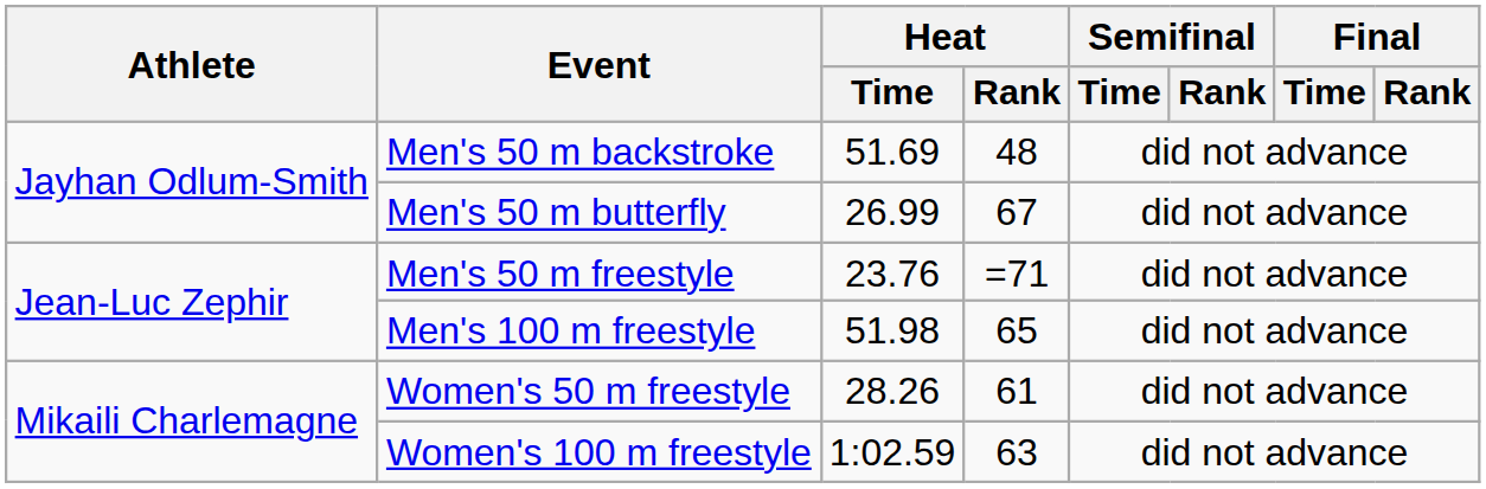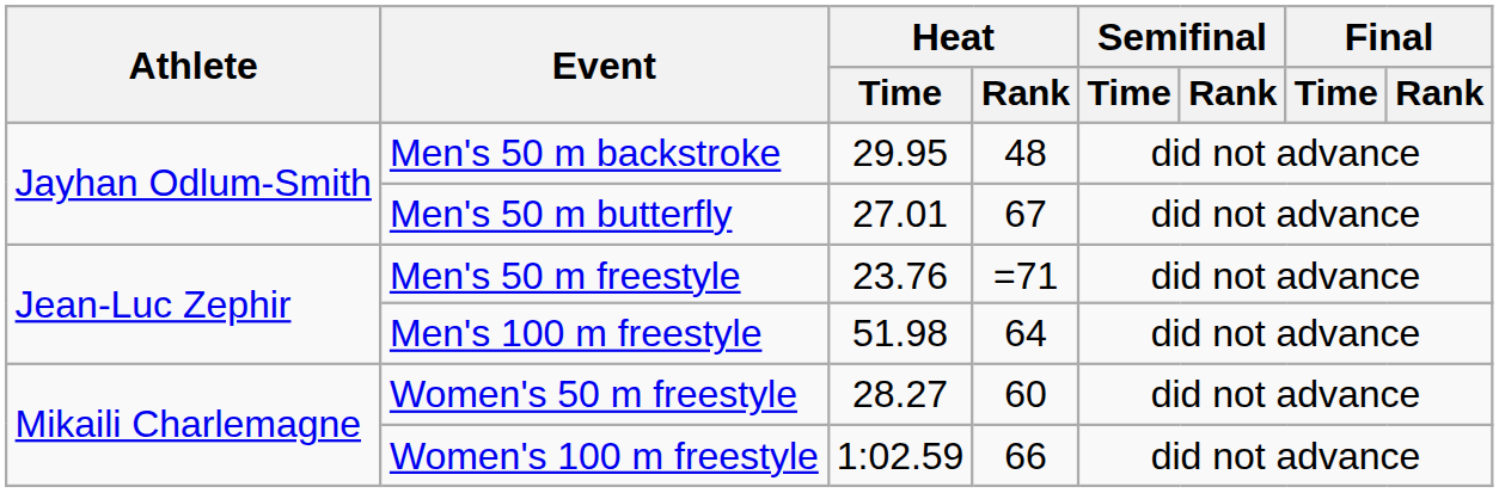 <table class=wikitable style="font-size:90%">
 <tr>
 <th rowspan="2">Athlete</th>
 <th rowspan="2">Event</th>
 <th colspan="2">Heat</th>
 <th colspan="2">Semifinal</th>
 <th colspan="2">Final</th>
 </tr>
 <tr style="font-size:95%">
 <th>Time</th>
 <th>Rank</th>
 <th>Time</th>
 <th>Rank</th>
 <th>Time</th>
 <th>Rank</th>
 </tr>
 <tr align=center>
 <td align=left rowspan=2><a href='#'>Jayhan Odlum-Smith</a></td>
 <td align=left><a href='#'>Men's 50 m backstroke</a></td>
-<td>51.69</td>
+<td>29.95</td>
 <td>48</td>
 <td colspan=4>did not advance</td>
 </tr>
 <tr align=center>
 <td align=left><a href='#'>Men's 50 m butterfly</a></td>
-<td>26.99</td>
+<td>27.01</td>
 <td>67</td>
 <td colspan=4>did not advance</td>
 </tr>
 <tr align=center>
 <td align=left rowspan=2><a href='#'>Jean-Luc Zephir</a></td>
 <td align=left><a href='#'>Men's 50 m freestyle</a></td>
 <td>23.76</td>
 <td>=71</td>
 <td colspan=4>did not advance</td>
 </tr>
 <tr align=center>
 <td align=left><a href='#'>Men's 100 m freestyle</a></td>
 <td>51.98</td>
-<td>65</td>
+<td>64</td>
 <td colspan=4>did not advance</td>
 </tr>
 <tr align=center>
 <td align=left rowspan=2><a href='#'>Mikaili Charlemagne</a></td>
 <td align=left><a href='#'>Women's 50 m freestyle</a></td>
-<td>28.26</td>
-<td>61</td>
+<td>28.27</td>
+<td>60</td>
 <td colspan=4>did not advance</td>
 </tr>
 <tr align=center>
 <td align=left><a href='#'>Women's 100 m freestyle</a></td>
 <td>1:02.59</td>
-<td>63</td>
+<td>66</td>
 <td colspan=4>did not advance</td>
 </tr>
 </table>
